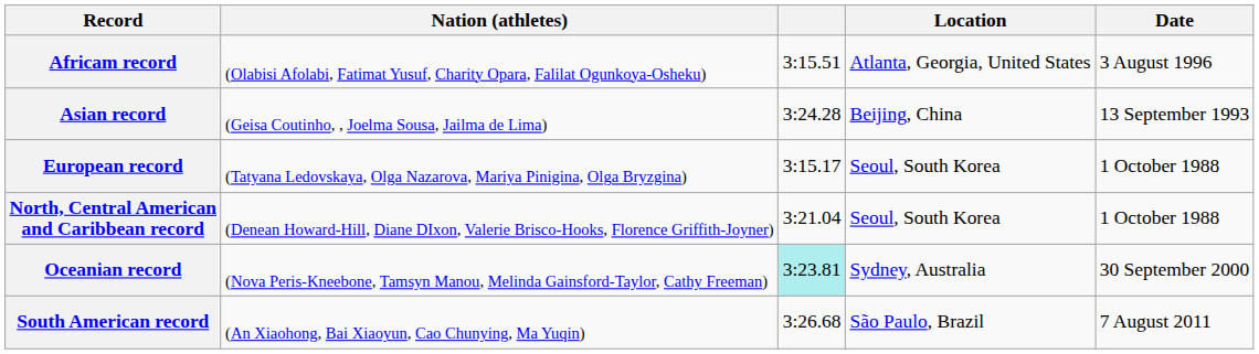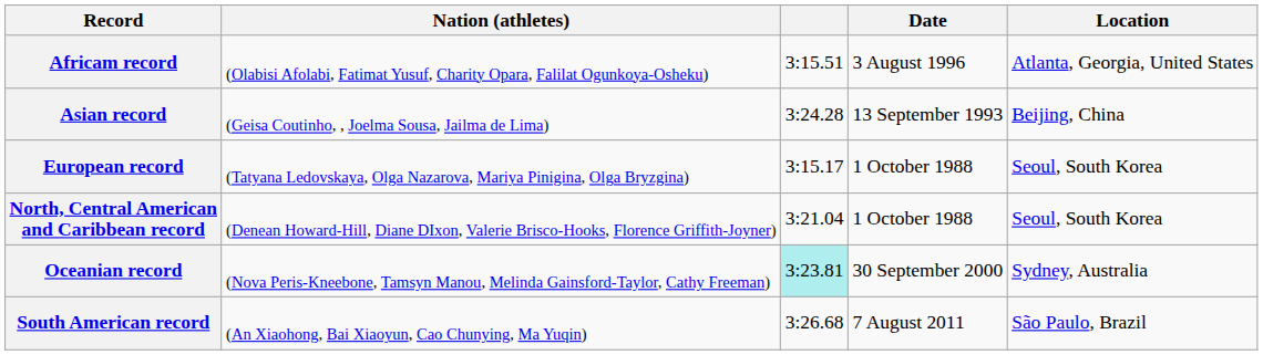 <table class="wikitable">
 <tr>
 <th scope="col">Record</th>
 <th scope="col">Nation (athletes)</th>
 <th scope="col"></th>
+<th scope="col">Date</th>
 <th scope="col">Location</th>
-<th scope="col">Date</th>
 </tr>
 <tr>
 <th scope="row"><a href='#'>Africam record</a></th>
 <td><br><small>(<a href='#'>Olabisi Afolabi</a>, <a href='#'>Fatimat Yusuf</a>, <a href='#'>Charity Opara</a>, <a href='#'>Falilat Ogunkoya-Osheku</a>)</small></td>
 <td>3:15.51</td>
+<td>3 August 1996</td>
 <td><a href='#'>Atlanta</a>, Georgia, United States</td>
-<td>3 August 1996</td>
 </tr>
 <tr>
 <th scope="row"><a href='#'>Asian record</a></th>
 <td><br><small>(<a href='#'>Geisa Coutinho</a>, , <a href='#'>Joelma Sousa</a>, <a href='#'>Jailma de Lima</a>)</small></td>
 <td>3:24.28</td>
+<td>13 September 1993</td>
 <td><a href='#'>Beijing</a>, China</td>
-<td>13 September 1993</td>
 </tr>
 <tr>
 <th scope="row"><a href='#'>European record</a></th>
 <td><br><small>(<a href='#'>Tatyana Ledovskaya</a>, <a href='#'>Olga Nazarova</a>, <a href='#'>Mariya Pinigina</a>, <a href='#'>Olga Bryzgina</a>)</small></td>
 <td>3:15.17</td>
+<td>1 October 1988</td>
 <td><a href='#'>Seoul</a>, South Korea</td>
-<td>1 October 1988</td>
 </tr>
 <tr>
 <th scope="row"><a href='#'>North, Central American<br>and Caribbean record</a></th>
 <td><br><small>(<a href='#'>Denean Howard-Hill</a>, <a href='#'>Diane DIxon</a>, <a href='#'>Valerie Brisco-Hooks</a>, <a href='#'>Florence Griffith-Joyner</a>)</small></td>
 <td>3:21.04</td>
+<td>1 October 1988</td>
 <td><a href='#'>Seoul</a>, South Korea</td>
-<td>1 October 1988</td>
 </tr>
 <tr>
 <th scope="row"><a href='#'>Oceanian record</a></th>
 <td><br><small>(<a href='#'>Nova Peris-Kneebone</a>, <a href='#'>Tamsyn Manou</a>, <a href='#'>Melinda Gainsford-Taylor</a>, <a href='#'>Cathy Freeman</a>)</small></td>
 <td style="background: paleturquoise;">3:23.81</td>
+<td>30 September 2000</td>
 <td><a href='#'>Sydney</a>, Australia</td>
-<td>30 September 2000</td>
 </tr>
 <tr>
 <th scope="row"><a href='#'>South American record</a></th>
 <td><br><small>(<a href='#'>An Xiaohong</a>, <a href='#'>Bai Xiaoyun</a>, <a href='#'>Cao Chunying</a>, <a href='#'>Ma Yuqin</a>)</small></td>
 <td>3:26.68</td>
+<td>7 August 2011</td>
 <td><a href='#'>São Paulo</a>, Brazil</td>
-<td>7 August 2011</td>
 </tr>
 </table>
